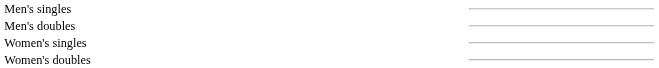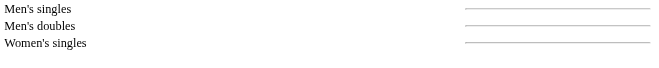 <table>
 <tr valign="top">
 <td>Men's singles<br></td>
 <td width=240></td>
 <td width=240></td>
 <td width=240><hr></td>
 </tr>
 <tr valign="top">
 <td>Men's doubles<br></td>
 <td></td>
 <td></td>
 <td><hr></td>
 </tr>
 <tr valign="top">
 <td>Women's singles<br></td>
 <td></td>
 <td></td>
 <td><hr></td>
 </tr>
-<tr valign="top">
-<td>Women's doubles<br></td>
-<td></td>
-<td></td>
-<td><hr></td>
-</tr>
 </table>
